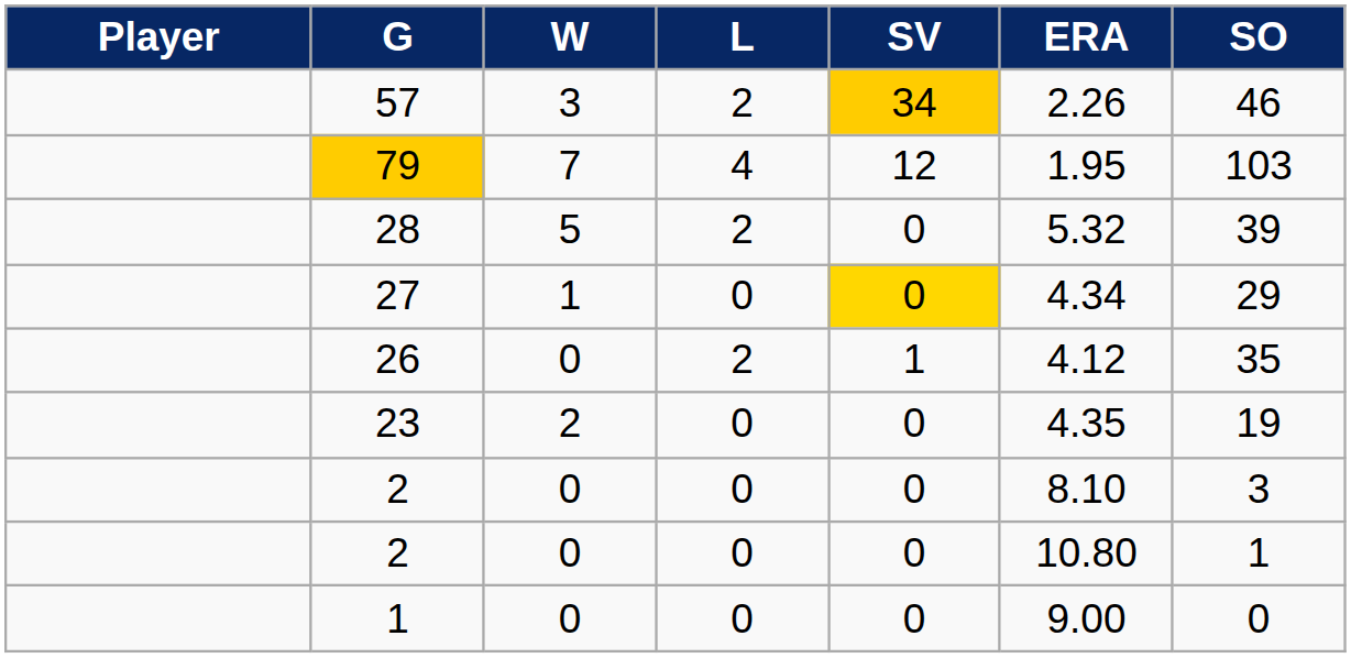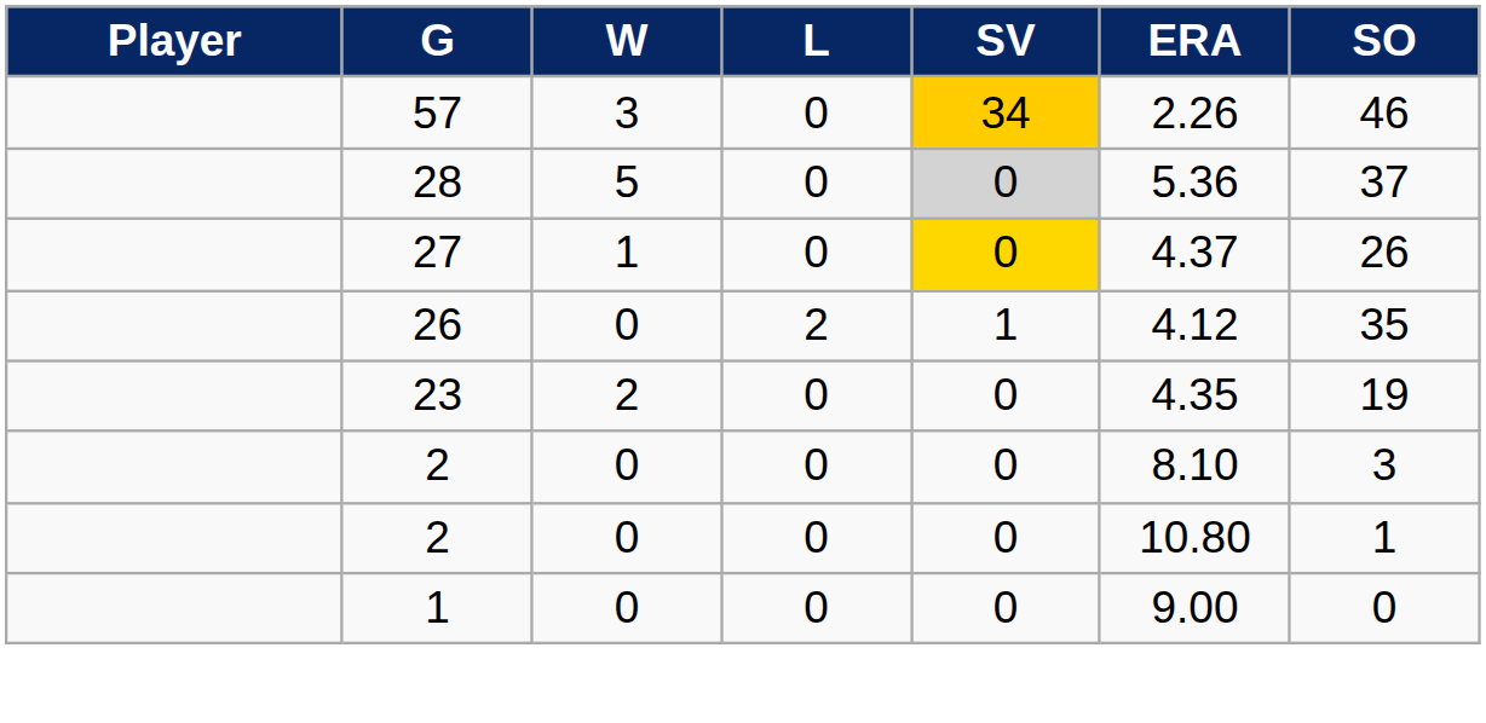 <table class="wikitable sortable">
 <tr>
 <th style="background:#072764;color:white;" width="16%">Player</th>
 <th style="background:#072764;color:white;" width="9%">G</th>
 <th style="background:#072764;color:white;" width="9%">W</th>
 <th style="background:#072764;color:white;" width="9%">L</th>
 <th style="background:#072764;color:white;" width="9%">SV</th>
 <th style="background:#072764;color:white;" width="9%">ERA</th>
 <th style="background:#072764;color:white;" width="9%">SO</th>
 </tr>
 <tr align="center">
 <td></td>
 <td>57</td>
 <td>3</td>
-<td>2</td>
+<td>0</td>
 <td bgcolor="#FFCC00">34</td>
 <td>2.26</td>
 <td>46</td>
 </tr>
 <tr align="center">
 <td></td>
-<td bgcolor="#FFCC00">79</td>
-<td>7</td>
-<td>4</td>
-<td>12</td>
-<td>1.95</td>
-<td>103</td>
-</tr>
-<tr align="center">
-<td></td>
 <td>28</td>
 <td>5</td>
-<td>2</td>
 <td>0</td>
-<td>5.32</td>
-<td>39</td>
+<td style="background: lightgrey;">0</td>
+<td>5.36</td>
+<td>37</td>
 </tr>
 <tr align="center">
 <td></td>
 <td>27</td>
 <td>1</td>
 <td>0</td>
 <td style="background: gold;">0</td>
-<td>4.34</td>
-<td>29</td>
+<td>4.37</td>
+<td>26</td>
 </tr>
 <tr align="center">
 <td></td>
 <td>26</td>
 <td>0</td>
 <td>2</td>
 <td>1</td>
 <td>4.12</td>
 <td>35</td>
 </tr>
 <tr align="center">
 <td></td>
 <td>23</td>
 <td>2</td>
 <td>0</td>
 <td>0</td>
 <td>4.35</td>
 <td>19</td>
 </tr>
 <tr align="center">
 <td></td>
 <td>2</td>
 <td>0</td>
 <td>0</td>
 <td>0</td>
 <td>8.10</td>
 <td>3</td>
 </tr>
 <tr align="center">
 <td></td>
 <td>2</td>
 <td>0</td>
 <td>0</td>
 <td>0</td>
 <td>10.80</td>
 <td>1</td>
 </tr>
 <tr align="center">
 <td></td>
 <td>1</td>
 <td>0</td>
 <td>0</td>
 <td>0</td>
 <td>9.00</td>
 <td>0</td>
 </tr>
 </table>
